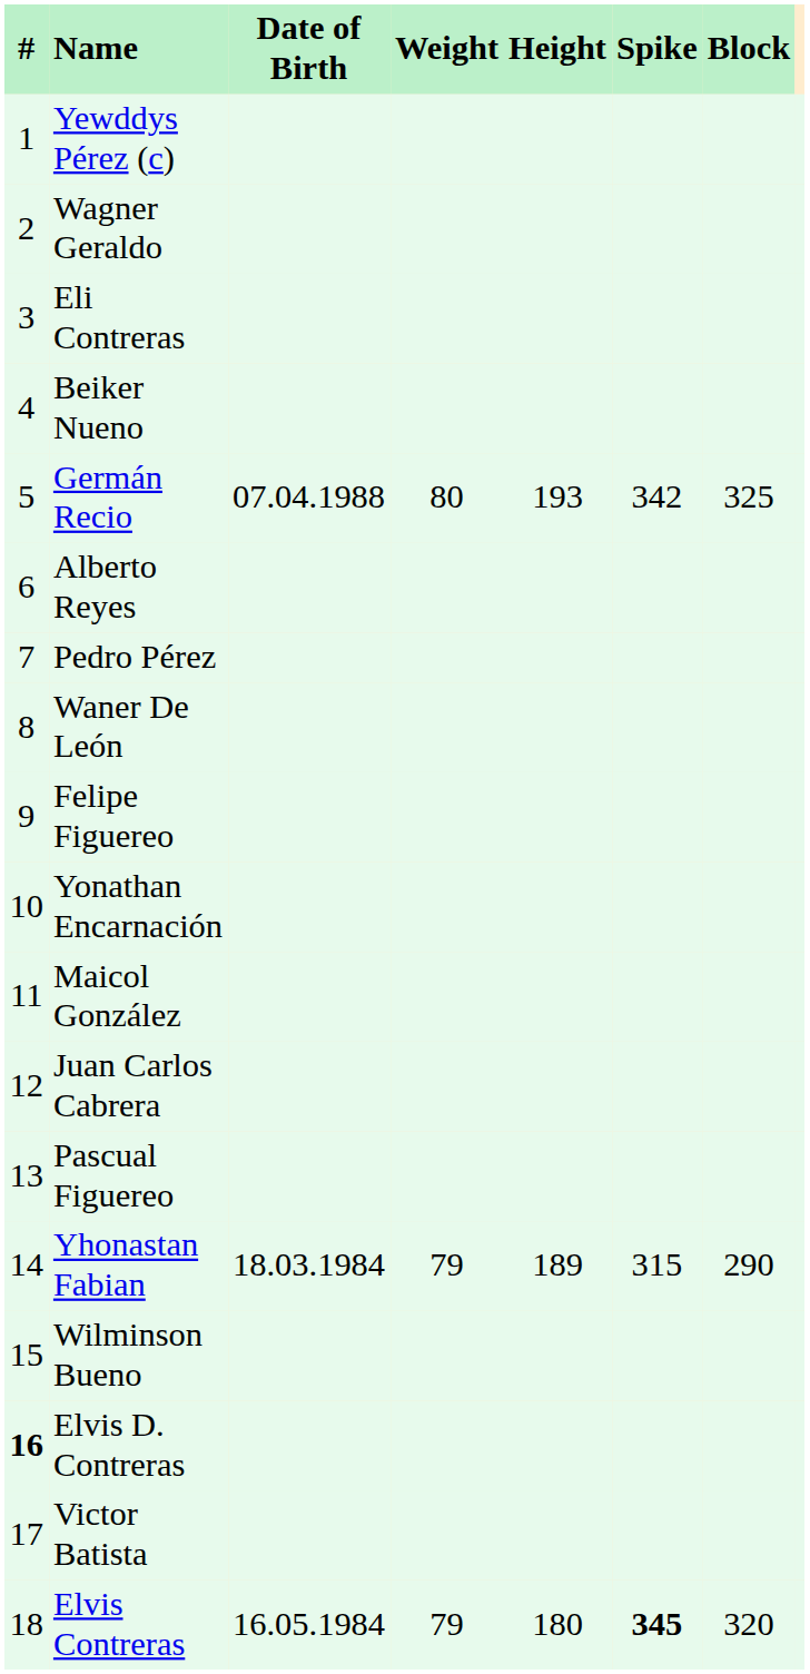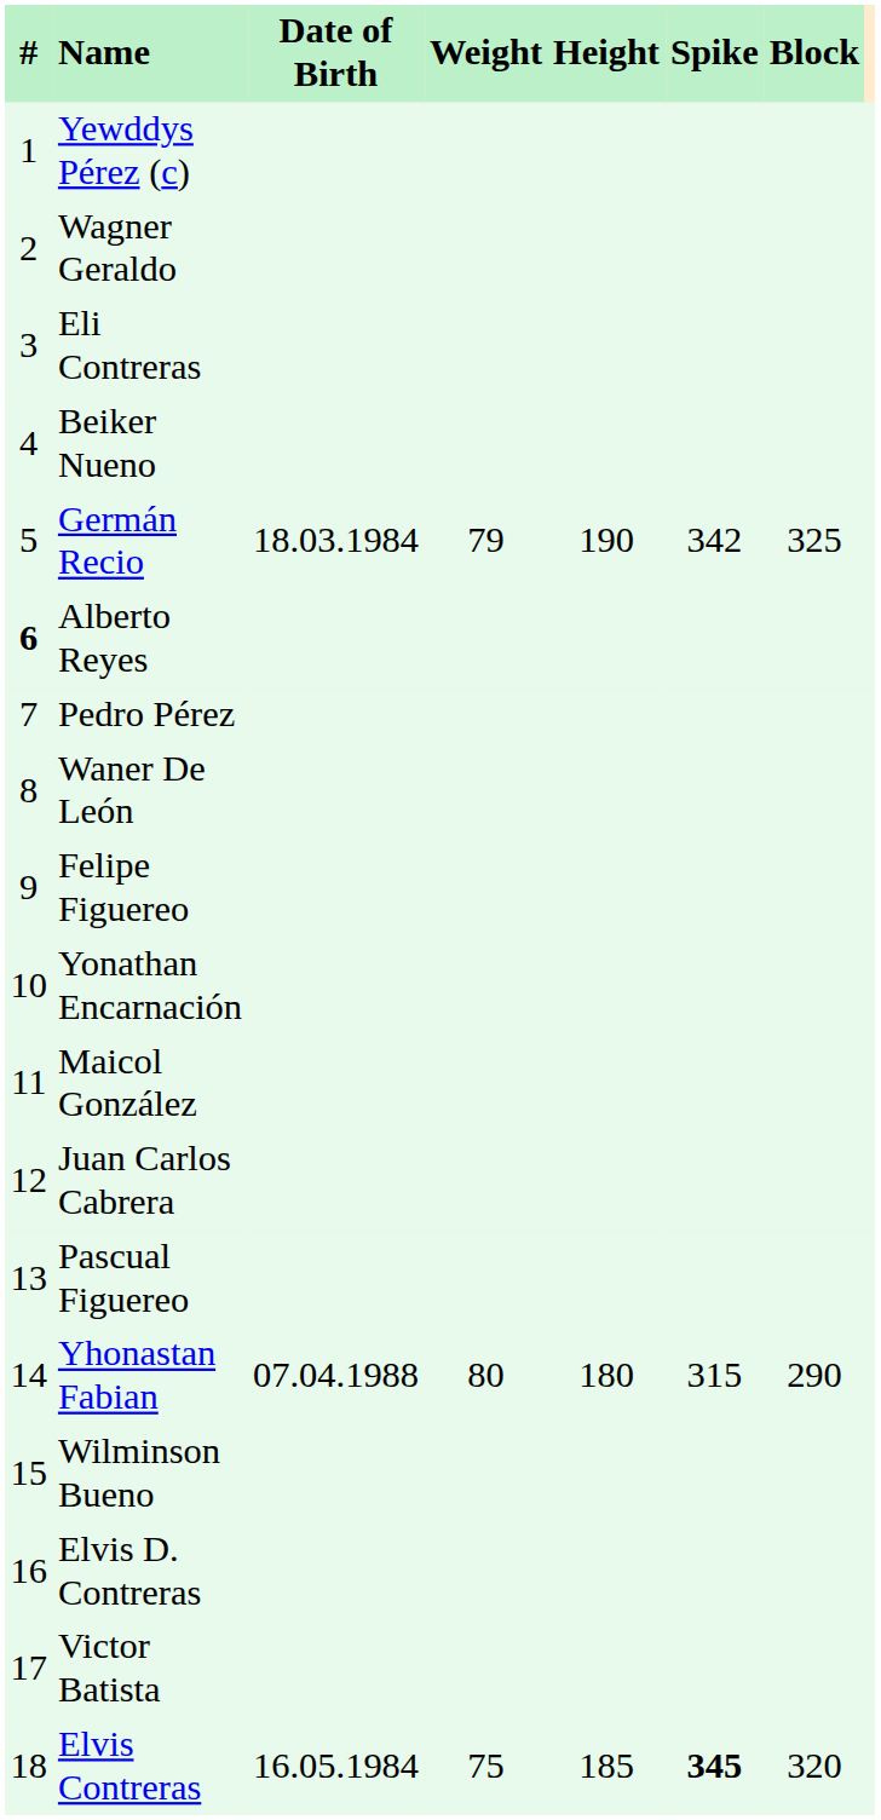 <table border=0 cellpadding=2 cellspacing=0  |- bgcolor=#FFECCE style="text-align:center; font-size:85%;" width=50%>
 <tr bgcolor=#BBF0C9>
 <th width=5%>#</th>
 <th width=25% align=left>Name</th>
 <th width=25%>Date of Birth</th>
 <th width=21%>Weight</th>
 <th width=8%>Height</th>
 <th width=8%>Spike</th>
 <th width=8%>Block</th>
 </tr>
 <tr bgcolor=#E7FAEC>
 <td>1</td>
 <td align=left><a href='#'>Yewddys Pérez</a> (<a href='#'>c</a>)</td>
 <td></td>
 <td></td>
 <td></td>
 <td></td>
 <td></td>
 <td></td>
 </tr>
 <tr bgcolor=#E7FAEC>
 <td>2</td>
 <td align=left>Wagner Geraldo</td>
 <td></td>
 <td></td>
 <td></td>
 <td></td>
 <td></td>
 <td></td>
 </tr>
 <tr bgcolor=#E7FAEC>
 <td>3</td>
 <td align=left>Eli Contreras</td>
 <td></td>
 <td></td>
 <td></td>
 <td></td>
 <td></td>
 <td></td>
 </tr>
 <tr bgcolor=#E7FAEC>
 <td>4</td>
 <td align=left>Beiker Nueno</td>
 <td></td>
 <td></td>
 <td></td>
 <td></td>
 <td></td>
 <td></td>
 </tr>
 <tr bgcolor=#E7FAEC>
 <td>5</td>
 <td align=left><a href='#'>Germán Recio</a></td>
-<td>07.04.1988</td>
-<td>80</td>
-<td>193</td>
+<td>18.03.1984</td>
+<td>79</td>
+<td>190</td>
 <td>342</td>
 <td>325</td>
 <td></td>
 </tr>
 <tr bgcolor=#E7FAEC>
-<td>6</td>
+<td><strong>6</strong></td>
 <td align=left>Alberto Reyes</td>
 <td></td>
 <td></td>
 <td></td>
 <td></td>
 <td></td>
 <td></td>
 </tr>
 <tr bgcolor=#E7FAEC>
 <td>7</td>
 <td align=left>Pedro Pérez</td>
 <td></td>
 <td></td>
 <td></td>
 <td></td>
 <td></td>
 <td></td>
 </tr>
 <tr bgcolor=#E7FAEC>
 <td>8</td>
 <td align=left>Waner De León</td>
 <td></td>
 <td></td>
 <td></td>
 <td></td>
 <td></td>
 <td></td>
 </tr>
 <tr bgcolor=#E7FAEC>
 <td>9</td>
 <td align=left>Felipe Figuereo</td>
 <td></td>
 <td></td>
 <td></td>
 <td></td>
 <td></td>
 <td></td>
 </tr>
 <tr bgcolor=#E7FAEC>
 <td>10</td>
 <td align=left>Yonathan Encarnación</td>
 <td></td>
 <td></td>
 <td></td>
 <td></td>
 <td></td>
 <td></td>
 </tr>
 <tr bgcolor=#E7FAEC>
 <td>11</td>
 <td align=left>Maicol González</td>
 <td></td>
 <td></td>
 <td></td>
 <td></td>
 <td></td>
 <td></td>
 </tr>
 <tr bgcolor=#E7FAEC>
 <td>12</td>
 <td align=left>Juan Carlos Cabrera</td>
 <td></td>
 <td></td>
 <td></td>
 <td></td>
 <td></td>
 <td></td>
 </tr>
 <tr bgcolor=#E7FAEC>
 <td>13</td>
 <td align=left>Pascual Figuereo</td>
 <td></td>
 <td></td>
 <td></td>
 <td></td>
 <td></td>
 <td></td>
 </tr>
 <tr bgcolor=#E7FAEC>
 <td>14</td>
 <td align=left><a href='#'>Yhonastan Fabian</a></td>
-<td>18.03.1984</td>
-<td>79</td>
-<td>189</td>
+<td>07.04.1988</td>
+<td>80</td>
+<td>180</td>
 <td>315</td>
 <td>290</td>
 <td></td>
 </tr>
 <tr bgcolor=#E7FAEC>
 <td>15</td>
 <td align=left>Wilminson Bueno</td>
 <td></td>
 <td></td>
 <td></td>
 <td></td>
 <td></td>
 <td></td>
 </tr>
 <tr bgcolor=#E7FAEC>
-<td><strong>16</strong></td>
+<td>16</td>
 <td align=left>Elvis D. Contreras</td>
 <td></td>
 <td></td>
 <td></td>
 <td></td>
 <td></td>
 <td></td>
 </tr>
 <tr bgcolor=#E7FAEC>
 <td>17</td>
 <td align=left>Victor Batista</td>
 <td></td>
 <td></td>
 <td></td>
 <td></td>
 <td></td>
 <td></td>
 </tr>
 <tr bgcolor=#E7FAEC>
 <td>18</td>
 <td align=left><a href='#'>Elvis Contreras</a></td>
 <td>16.05.1984</td>
-<td>79</td>
-<td>180</td>
+<td>75</td>
+<td>185</td>
 <td><strong>345</strong></td>
 <td>320</td>
 <td></td>
 </tr>
 </table>
